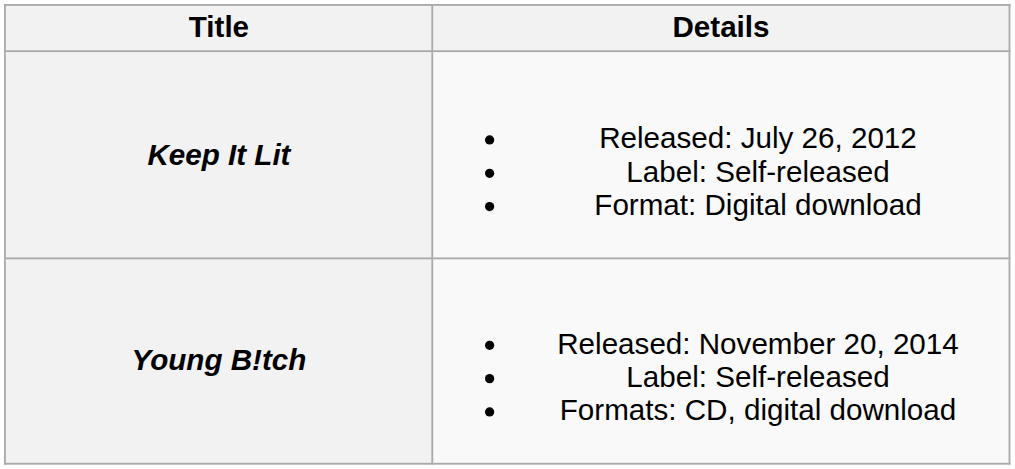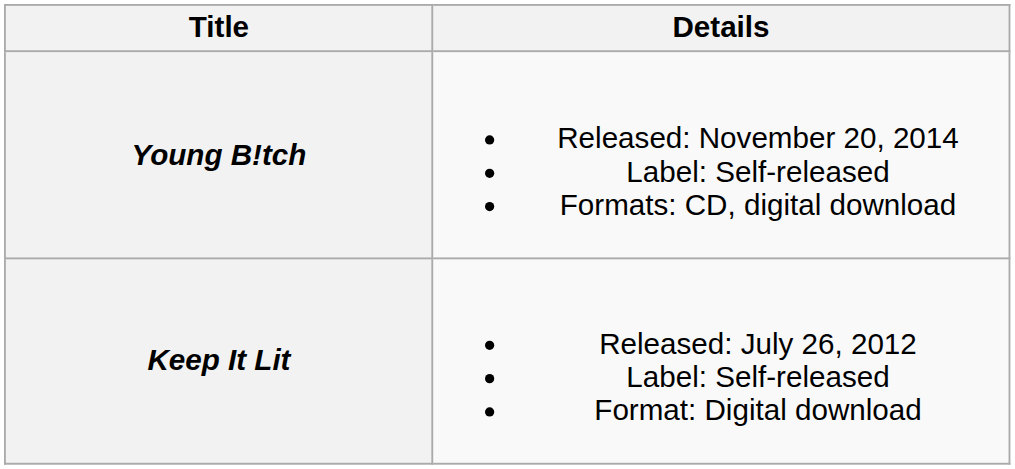 <table class="wikitable plainrowheaders" style="text-align:center;">
 <tr>
 <th scope="col" style="width:14em;">Title</th>
 <th scope="col" style="width:19em;">Details</th>
 </tr>
 <tr>
+<th scope="row"><em>Young B!tch</em></th>
+<td><br><ul><li>Released: November 20, 2014</li><li>Label: Self-released</li><li>Formats: CD, digital download</li></ul></td>
+</tr>
+<tr>
 <th scope="row"><em>Keep It Lit</em></th>
 <td><br><ul><li>Released: July 26, 2012</li><li>Label: Self-released</li><li>Format: Digital download</li></ul></td>
 </tr>
-<tr>
-<th scope="row"><em>Young B!tch</em></th>
-<td><br><ul><li>Released: November 20, 2014</li><li>Label: Self-released</li><li>Formats: CD, digital download</li></ul></td>
-</tr>
 </table>
